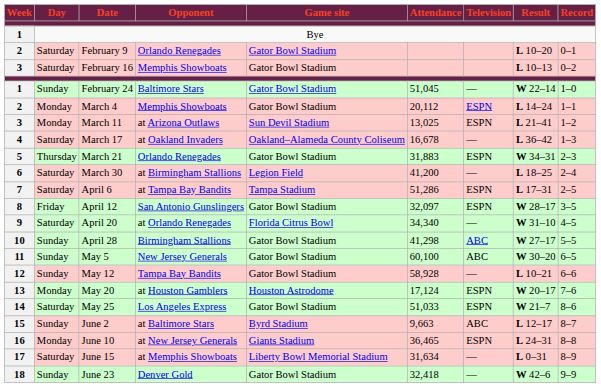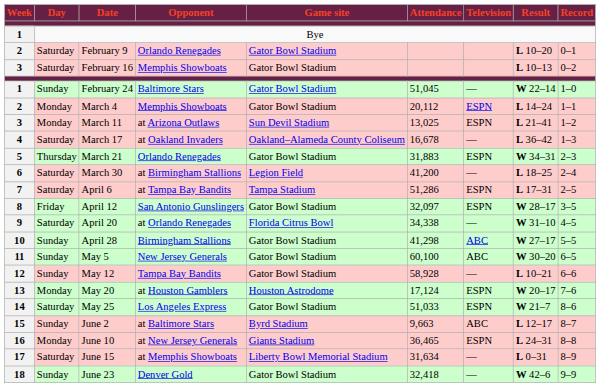 <table class="wikitable">
 <tr>
 <th style="background:#662046; color:#F74024;">Week</th>
 <th style="background:#662046; color:#F74024;">Day</th>
 <th style="background:#662046; color:#F74024;">Date</th>
 <th style="background:#662046; color:#F74024;">Opponent</th>
 <th style="background:#662046; color:#F74024;">Game site</th>
 <th style="background:#662046; color:#F74024;">Attendance</th>
 <th style="background:#662046; color:#F74024;">Television</th>
 <th style="background:#662046; color:#F74024;">Result</th>
 <th style="background:#662046; color:#F74024;">Record</th>
 </tr>
 <tr style="text-align:center;">
 <td style="background:#662046; color:#F74024;" colspan=10></td>
 </tr>
 <tr style="text-align:center;">
 <th>1</th>
 <td colspan=8>Bye</td>
 </tr>
 <tr style="background:#fcc">
 <th>2</th>
 <td>Saturday</td>
 <td>February 9</td>
 <td><a href='#'>Orlando Renegades</a></td>
 <td><a href='#'>Gator Bowl Stadium</a></td>
 <td></td>
 <td></td>
 <td><strong>L</strong> 10–20</td>
 <td>0–1</td>
 </tr>
 <tr style="background:#fcc">
 <th>3</th>
 <td>Saturday</td>
 <td>February 16</td>
 <td><a href='#'>Memphis Showboats</a></td>
 <td>Gator Bowl Stadium</td>
 <td></td>
 <td></td>
 <td><strong>L</strong> 10–13</td>
 <td>0–2</td>
 </tr>
 <tr style="text-align:center;">
 <td style="background:#662046; color:#F74024;" colspan=10></td>
 </tr>
 <tr style="background:#cfc">
 <th>1</th>
 <td>Sunday</td>
 <td>February 24</td>
 <td><a href='#'>Baltimore Stars</a></td>
 <td><a href='#'>Gator Bowl Stadium</a></td>
 <td>51,045</td>
 <td>—</td>
 <td><strong>W</strong> 22–14</td>
 <td>1–0</td>
 </tr>
 <tr style="background:#fcc">
 <th>2</th>
 <td>Monday</td>
 <td>March 4</td>
 <td><a href='#'>Memphis Showboats</a></td>
 <td>Gator Bowl Stadium</td>
 <td>20,112</td>
 <td><a href='#'>ESPN</a></td>
 <td><strong>L</strong> 14–24</td>
 <td>1–1</td>
 </tr>
 <tr style="background:#fcc">
 <th>3</th>
 <td>Monday</td>
 <td>March 11</td>
 <td>at <a href='#'>Arizona Outlaws</a></td>
 <td><a href='#'>Sun Devil Stadium</a></td>
 <td>13,025</td>
 <td>ESPN</td>
 <td><strong>L</strong> 21–41</td>
 <td>1–2</td>
 </tr>
 <tr style="background:#fcc">
 <th>4</th>
 <td>Saturday</td>
 <td>March 17</td>
 <td>at <a href='#'>Oakland Invaders</a></td>
 <td><a href='#'>Oakland–Alameda County Coliseum</a></td>
 <td>16,678</td>
 <td>—</td>
 <td><strong>L</strong> 36–42</td>
 <td>1–3</td>
 </tr>
 <tr style="background:#cfc">
 <th>5</th>
 <td>Thursday</td>
 <td>March 21</td>
 <td><a href='#'>Orlando Renegades</a></td>
 <td>Gator Bowl Stadium</td>
 <td>31,883</td>
 <td>ESPN</td>
 <td><strong>W</strong> 34–31 </td>
 <td>2–3</td>
 </tr>
 <tr style="background:#fcc">
 <th>6</th>
 <td>Saturday</td>
 <td>March 30</td>
 <td>at <a href='#'>Birmingham Stallions</a></td>
 <td><a href='#'>Legion Field</a></td>
 <td>41,200</td>
 <td>—</td>
 <td><strong>L</strong> 18–25</td>
 <td>2–4</td>
 </tr>
 <tr style="background:#fcc">
 <th>7</th>
 <td>Saturday</td>
 <td>April 6</td>
 <td>at <a href='#'>Tampa Bay Bandits</a></td>
 <td><a href='#'>Tampa Stadium</a></td>
 <td>51,286</td>
 <td>ESPN</td>
 <td><strong>L</strong> 17–31</td>
 <td>2–5</td>
 </tr>
 <tr style="background:#cfc">
 <th>8</th>
 <td>Friday</td>
 <td>April 12</td>
 <td><a href='#'>San Antonio Gunslingers</a></td>
 <td>Gator Bowl Stadium</td>
 <td>32,097</td>
 <td>ESPN</td>
 <td><strong>W</strong> 28–17</td>
 <td>3–5</td>
 </tr>
 <tr style="background:#cfc">
 <th>9</th>
 <td>Saturday</td>
 <td>April 20</td>
 <td>at <a href='#'>Orlando Renegades</a></td>
 <td><a href='#'>Florida Citrus Bowl</a></td>
-<td>34,340</td>
+<td>34,338</td>
 <td>—</td>
 <td><strong>W</strong> 31–10</td>
 <td>4–5</td>
 </tr>
 <tr style="background:#cfc">
 <th>10</th>
 <td>Sunday</td>
 <td>April 28</td>
 <td><a href='#'>Birmingham Stallions</a></td>
 <td>Gator Bowl Stadium</td>
 <td>41,298</td>
 <td><a href='#'>ABC</a></td>
 <td><strong>W</strong> 27–17</td>
 <td>5–5</td>
 </tr>
 <tr style="background:#cfc">
 <th>11</th>
 <td>Sunday</td>
 <td>May 5</td>
 <td><a href='#'>New Jersey Generals</a></td>
 <td>Gator Bowl Stadium</td>
 <td>60,100</td>
 <td>ABC</td>
 <td><strong>W</strong> 30–20</td>
 <td>6–5</td>
 </tr>
 <tr style="background:#fcc">
 <th>12</th>
 <td>Sunday</td>
 <td>May 12</td>
 <td><a href='#'>Tampa Bay Bandits</a></td>
 <td>Gator Bowl Stadium</td>
 <td>58,928</td>
 <td>—</td>
 <td><strong>L</strong> 10–21</td>
 <td>6–6</td>
 </tr>
 <tr style="background:#cfc">
 <th>13</th>
 <td>Monday</td>
 <td>May 20</td>
 <td>at <a href='#'>Houston Gamblers</a></td>
 <td><a href='#'>Houston Astrodome</a></td>
 <td>17,124</td>
 <td>ESPN</td>
 <td><strong>W</strong> 20–17</td>
 <td>7–6</td>
 </tr>
 <tr style="background:#cfc">
 <th>14</th>
 <td>Saturday</td>
 <td>May 25</td>
 <td><a href='#'>Los Angeles Express</a></td>
 <td>Gator Bowl Stadium</td>
 <td>51,033</td>
 <td>ESPN</td>
 <td><strong>W</strong> 21–7</td>
 <td>8–6</td>
 </tr>
 <tr style="background:#fcc">
 <th>15</th>
 <td>Sunday</td>
 <td>June 2</td>
 <td>at <a href='#'>Baltimore Stars</a></td>
 <td><a href='#'>Byrd Stadium</a></td>
 <td>9,663</td>
 <td>ABC</td>
 <td><strong>L</strong> 12–17</td>
 <td>8–7</td>
 </tr>
 <tr style="background:#fcc">
 <th>16</th>
 <td>Monday</td>
 <td>June 10</td>
 <td>at <a href='#'>New Jersey Generals</a></td>
 <td><a href='#'>Giants Stadium</a></td>
 <td>36,465</td>
 <td>ESPN</td>
 <td><strong>L</strong> 24–31</td>
 <td>8–8</td>
 </tr>
 <tr style="background:#fcc">
 <th>17</th>
 <td>Saturday</td>
 <td>June 15</td>
 <td>at <a href='#'>Memphis Showboats</a></td>
 <td><a href='#'>Liberty Bowl Memorial Stadium</a></td>
 <td>31,634</td>
 <td>—</td>
 <td><strong>L</strong> 0–31</td>
 <td>8–9</td>
 </tr>
 <tr style="background:#cfc">
 <th>18</th>
 <td>Sunday</td>
 <td>June 23</td>
 <td><a href='#'>Denver Gold</a></td>
 <td>Gator Bowl Stadium</td>
 <td>32,418</td>
 <td>—</td>
 <td><strong>W</strong> 42–6</td>
 <td>9–9</td>
 </tr>
 </table>
